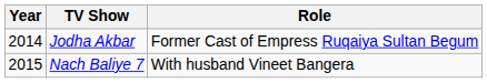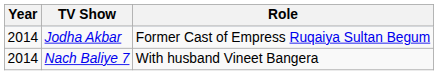 <table class="wikitable">
 <tr style="background:#d1e4fd;">
 <th>Year</th>
 <th>TV Show</th>
 <th>Role</th>
 </tr>
 <tr>
 <td>2014</td>
 <td><em><a href='#'>Jodha Akbar</a></em></td>
 <td>Former Cast of Empress <a href='#'>Ruqaiya Sultan Begum</a></td>
 </tr>
 <tr>
-<td>2015</td>
+<td>2014</td>
 <td><em><a href='#'>Nach Baliye 7</a></em></td>
 <td>With husband Vineet Bangera</td>
 </tr>
 </table>
